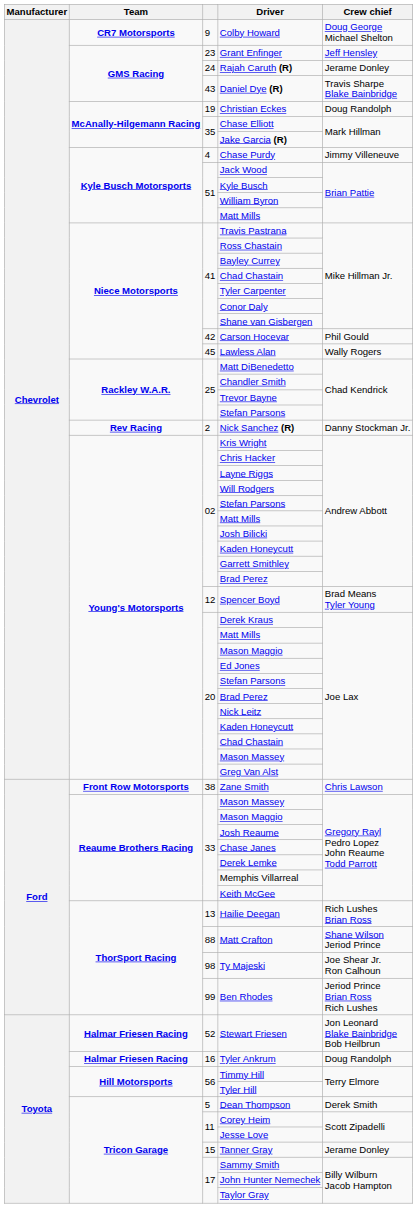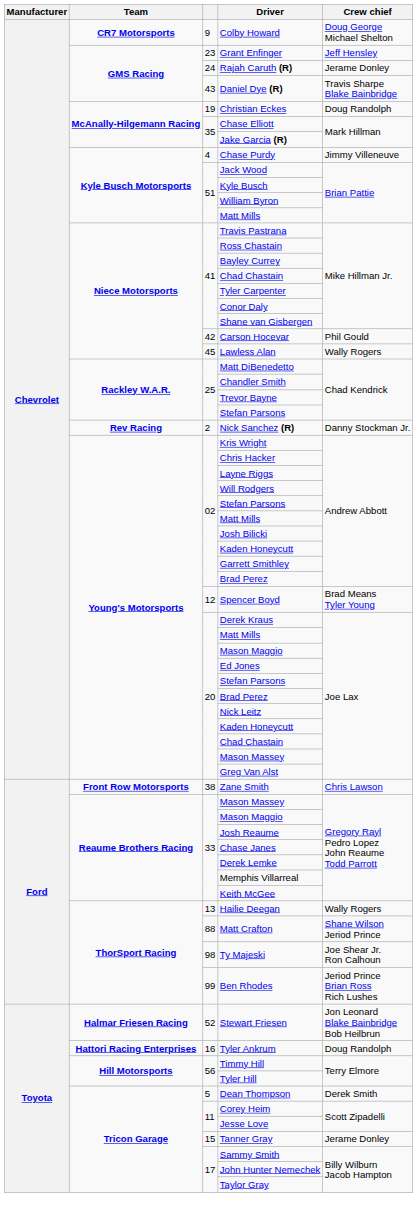 <table class="wikitable" style="font-size: 95%;">
 <tr>
 <th>Manufacturer</th>
 <th>Team</th>
 <th></th>
 <th>Driver</th>
 <th>Crew chief</th>
 </tr>
 <tr>
 <th rowspan=48><a href='#'>Chevrolet</a></th>
 <td style="text-align:center;"><strong><a href='#'>CR7 Motorsports</a></strong></td>
 <td>9</td>
 <td><a href='#'>Colby Howard</a></td>
 <td><a href='#'>Doug George</a> <small></small> <br> Michael Shelton <small></small></td>
 </tr>
 <tr>
 <td rowspan=3 style="text-align:center;"><strong><a href='#'>GMS Racing</a></strong></td>
 <td>23</td>
 <td><a href='#'>Grant Enfinger</a></td>
 <td><a href='#'>Jeff Hensley</a></td>
 </tr>
 <tr>
 <td>24</td>
 <td><a href='#'>Rajah Caruth</a> <strong>(R)</strong></td>
 <td>Jerame Donley</td>
 </tr>
 <tr>
 <td>43</td>
 <td><a href='#'>Daniel Dye</a> <strong>(R)</strong></td>
 <td>Travis Sharpe <small></small> <br> <a href='#'>Blake Bainbridge</a> <small></small></td>
 </tr>
 <tr>
 <td rowspan=3 style="text-align:center;"><strong><a href='#'>McAnally-Hilgemann Racing</a></strong></td>
 <td>19</td>
 <td><a href='#'>Christian Eckes</a></td>
 <td>Doug Randolph</td>
 </tr>
 <tr>
 <td rowspan=2>35</td>
 <td><a href='#'>Chase Elliott</a> <small></small></td>
 <td rowspan=2>Mark Hillman</td>
 </tr>
 <tr>
 <td><a href='#'>Jake Garcia</a> <strong>(R)</strong> <small></small></td>
 </tr>
 <tr>
 <td rowspan=5 style="text-align:center;"><strong><a href='#'>Kyle Busch Motorsports</a></strong></td>
 <td>4</td>
 <td><a href='#'>Chase Purdy</a></td>
 <td>Jimmy Villeneuve</td>
 </tr>
 <tr>
 <td rowspan=4>51</td>
 <td><a href='#'>Jack Wood</a> <small></small></td>
 <td rowspan=4><a href='#'>Brian Pattie</a></td>
 </tr>
 <tr>
 <td><a href='#'>Kyle Busch</a> <small></small></td>
 </tr>
 <tr>
 <td><a href='#'>William Byron</a> <small></small></td>
 </tr>
 <tr>
 <td><a href='#'>Matt Mills</a> <small></small></td>
 </tr>
 <tr>
 <td rowspan=9 style="text-align:center;"><strong><a href='#'>Niece Motorsports</a></strong></td>
 <td rowspan=7>41</td>
 <td><a href='#'>Travis Pastrana</a> <small></small></td>
 <td rowspan=7>Mike Hillman Jr.</td>
 </tr>
 <tr>
 <td><a href='#'>Ross Chastain</a> <small></small></td>
 </tr>
 <tr>
 <td><a href='#'>Bayley Currey</a> <small></small></td>
 </tr>
 <tr>
 <td><a href='#'>Chad Chastain</a> <small></small></td>
 </tr>
 <tr>
 <td><a href='#'>Tyler Carpenter</a> <small></small></td>
 </tr>
 <tr>
 <td><a href='#'>Conor Daly</a> <small></small></td>
 </tr>
 <tr>
 <td><a href='#'>Shane van Gisbergen</a> <small></small></td>
 </tr>
 <tr>
 <td>42</td>
 <td><a href='#'>Carson Hocevar</a></td>
 <td>Phil Gould</td>
 </tr>
 <tr>
 <td>45</td>
 <td><a href='#'>Lawless Alan</a></td>
 <td>Wally Rogers</td>
 </tr>
 <tr>
 <td rowspan=4 style="text-align:center;"><strong><a href='#'>Rackley W.A.R.</a></strong></td>
 <td rowspan=4>25</td>
 <td><a href='#'>Matt DiBenedetto</a> <small></small></td>
 <td rowspan=4>Chad Kendrick</td>
 </tr>
 <tr>
 <td><a href='#'>Chandler Smith</a> <small></small></td>
 </tr>
 <tr>
 <td><a href='#'>Trevor Bayne</a> <small></small></td>
 </tr>
 <tr>
 <td><a href='#'>Stefan Parsons</a> <small></small></td>
 </tr>
 <tr>
 <td style="text-align:center;"><strong><a href='#'>Rev Racing</a></strong></td>
 <td>2</td>
 <td><a href='#'>Nick Sanchez</a> <strong>(R)</strong></td>
 <td>Danny Stockman Jr.</td>
 </tr>
 <tr>
 <td rowspan=22 style="text-align:center;"><strong><a href='#'>Young's Motorsports</a></strong></td>
 <td rowspan=10>02</td>
 <td><a href='#'>Kris Wright</a> <small></small></td>
 <td rowspan=10>Andrew Abbott</td>
 </tr>
 <tr>
 <td><a href='#'>Chris Hacker</a> <small></small></td>
 </tr>
 <tr>
 <td><a href='#'>Layne Riggs</a> <small></small></td>
 </tr>
 <tr>
 <td><a href='#'>Will Rodgers</a> <small></small></td>
 </tr>
 <tr>
 <td><a href='#'>Stefan Parsons</a> <small></small></td>
 </tr>
 <tr>
 <td><a href='#'>Matt Mills</a> <small></small></td>
 </tr>
 <tr>
 <td><a href='#'>Josh Bilicki</a> <small></small></td>
 </tr>
 <tr>
 <td><a href='#'>Kaden Honeycutt</a> <small></small></td>
 </tr>
 <tr>
 <td><a href='#'>Garrett Smithley</a> <small></small></td>
 </tr>
 <tr>
 <td><a href='#'>Brad Perez</a> <small></small></td>
 </tr>
 <tr>
 <td>12</td>
 <td><a href='#'>Spencer Boyd</a></td>
 <td>Brad Means <small></small> <br> <a href='#'>Tyler Young</a> <small></small></td>
 </tr>
 <tr>
 <td rowspan=11>20</td>
 <td><a href='#'>Derek Kraus</a> <small></small></td>
 <td rowspan=11>Joe Lax</td>
 </tr>
 <tr>
 <td><a href='#'>Matt Mills</a> <small></small></td>
 </tr>
 <tr>
 <td><a href='#'>Mason Maggio</a> <small></small></td>
 </tr>
 <tr>
 <td><a href='#'>Ed Jones</a> <small></small></td>
 </tr>
 <tr>
 <td><a href='#'>Stefan Parsons</a> <small></small></td>
 </tr>
 <tr>
 <td><a href='#'>Brad Perez</a> <small></small></td>
 </tr>
 <tr>
 <td><a href='#'>Nick Leitz</a> <small></small></td>
 </tr>
 <tr>
 <td><a href='#'>Kaden Honeycutt</a> <small></small></td>
 </tr>
 <tr>
 <td><a href='#'>Chad Chastain</a> <small></small></td>
 </tr>
 <tr>
 <td><a href='#'>Mason Massey</a> <small></small></td>
 </tr>
 <tr>
 <td><a href='#'>Greg Van Alst</a> <small></small></td>
 </tr>
 <tr>
 <th rowspan=12><a href='#'>Ford</a></th>
 <td style="text-align:center;"><strong><a href='#'>Front Row Motorsports</a></strong></td>
 <td>38</td>
 <td><a href='#'>Zane Smith</a></td>
 <td><a href='#'>Chris Lawson</a></td>
 </tr>
 <tr>
 <td rowspan=7 style="text-align:center;"><strong><a href='#'>Reaume Brothers Racing</a></strong></td>
 <td rowspan=7>33</td>
 <td><a href='#'>Mason Massey</a> <small></small></td>
 <td rowspan=7><a href='#'>Gregory Rayl</a> <small></small> <br> Pedro Lopez <small></small> <br> John Reaume <small></small> <br> <a href='#'>Todd Parrott</a> <small></small></td>
 </tr>
 <tr>
 <td><a href='#'>Mason Maggio</a> <small></small></td>
 </tr>
 <tr>
 <td><a href='#'>Josh Reaume</a> <small></small></td>
 </tr>
 <tr>
 <td><a href='#'>Chase Janes</a> <small></small></td>
 </tr>
 <tr>
 <td><a href='#'>Derek Lemke</a> <small></small></td>
 </tr>
 <tr>
 <td>Memphis Villarreal <small></small></td>
 </tr>
 <tr>
 <td><a href='#'>Keith McGee</a> <small></small></td>
 </tr>
 <tr>
 <td rowspan=4 style="text-align:center;"><strong><a href='#'>ThorSport Racing</a></strong></td>
 <td>13</td>
 <td><a href='#'>Hailie Deegan</a></td>
-<td>Rich Lushes <small></small> <br> <a href='#'>Brian Ross</a> <small></small></td>
+<td>Wally Rogers</td>
 </tr>
 <tr>
 <td>88</td>
 <td><a href='#'>Matt Crafton</a></td>
 <td><a href='#'>Shane Wilson</a> <small></small> <br> Jeriod Prince <small></small></td>
 </tr>
 <tr>
 <td>98</td>
 <td><a href='#'>Ty Majeski</a></td>
 <td>Joe Shear Jr. <small></small> <br> Ron Calhoun <small></small></td>
 </tr>
 <tr>
 <td>99</td>
 <td><a href='#'>Ben Rhodes</a></td>
 <td>Jeriod Prince <small></small> <br> <a href='#'>Brian Ross</a> <small></small> <br> Rich Lushes <small></small></td>
 </tr>
 <tr>
 <th rowspan=11><a href='#'>Toyota</a></th>
 <td style="text-align:center;"><strong><a href='#'>Halmar Friesen Racing</a></strong></td>
 <td>52</td>
 <td><a href='#'>Stewart Friesen</a></td>
 <td>Jon Leonard <small></small> <br> <a href='#'>Blake Bainbridge</a> <small></small> <br> Bob Heilbrun <small></small></td>
 </tr>
 <tr>
-<td style="text-align:center;"><strong><a href='#'>Halmar Friesen Racing</a></strong></td>
+<td style="text-align:center;"><strong><a href='#'>Hattori Racing Enterprises</a></strong></td>
 <td>16</td>
 <td><a href='#'>Tyler Ankrum</a></td>
 <td>Doug Randolph</td>
 </tr>
 <tr>
 <td rowspan=2 style="text-align:center;"><strong><a href='#'>Hill Motorsports</a></strong></td>
 <td rowspan=2>56</td>
 <td><a href='#'>Timmy Hill</a> <small></small></td>
 <td rowspan=2>Terry Elmore</td>
 </tr>
 <tr>
 <td><a href='#'>Tyler Hill</a> <small></small></td>
 </tr>
 <tr>
 <td rowspan=7 style="text-align:center;"><strong><a href='#'>Tricon Garage</a></strong></td>
 <td>5</td>
 <td><a href='#'>Dean Thompson</a></td>
 <td>Derek Smith</td>
 </tr>
 <tr>
 <td rowspan=2>11</td>
 <td><a href='#'>Corey Heim</a> <small></small></td>
 <td rowspan=2>Scott Zipadelli</td>
 </tr>
 <tr>
 <td><a href='#'>Jesse Love</a> <small></small></td>
 </tr>
 <tr>
 <td>15</td>
 <td><a href='#'>Tanner Gray</a></td>
 <td>Jerame Donley</td>
 </tr>
 <tr>
 <td rowspan=3>17</td>
 <td><a href='#'>Sammy Smith</a> <small></small></td>
 <td rowspan=3>Billy Wilburn <small></small> <br> Jacob Hampton <small></small></td>
 </tr>
 <tr>
 <td><a href='#'>John Hunter Nemechek</a> <small></small></td>
 </tr>
 <tr>
 <td><a href='#'>Taylor Gray</a> <small></small></td>
 </tr>
 </table>
